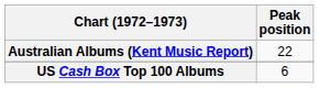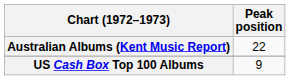 <table class="wikitable sortable plainrowheaders" style="text-align:center;">
 <tr>
 <th scope="col">Chart (1972–1973)</th>
 <th scope="col">Peak<br>position</th>
 </tr>
 <tr>
 <th scope="row">Australian Albums (<a href='#'>Kent Music Report</a>)</th>
 <td>22</td>
 </tr>
 <tr>
 </tr>
 <tr>
 </tr>
 <tr>
 <th scope="row">US <em><a href='#'>Cash Box</a></em> Top 100 Albums</th>
-<td align="center">6</td>
+<td align="center">9</td>
 </tr>
 </table>
